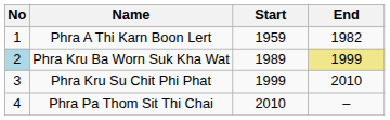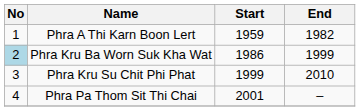 <table class="wikitable" align="center" style="text-align:center">
 <tr>
 <th>No</th>
 <th>Name</th>
 <th width=20%>Start</th>
 <th width=20%>End</th>
 </tr>
 <tr>
 <td>1</td>
 <td>Phra A Thi Karn Boon Lert</td>
 <td>1959</td>
 <td>1982</td>
 </tr>
 <tr>
 <td style="background: lightblue;">2</td>
 <td>Phra Kru Ba Worn Suk Kha Wat</td>
-<td>1989</td>
-<td style="background: khaki;">1999</td>
+<td>1986</td>
+<td>1999</td>
 </tr>
 <tr>
 <td>3</td>
 <td>Phra Kru Su Chit Phi Phat</td>
 <td>1999</td>
 <td>2010</td>
 </tr>
 <tr>
 <td>4</td>
 <td>Phra Pa Thom Sit Thi Chai</td>
-<td>2010</td>
+<td>2001</td>
 <td>–</td>
 </tr>
 <tr>
 </tr>
 </table>
